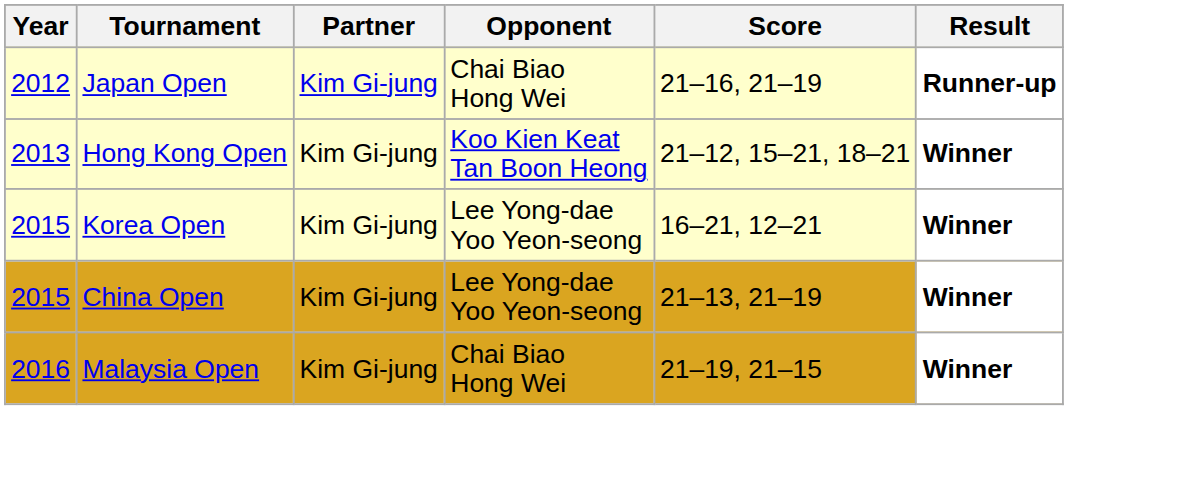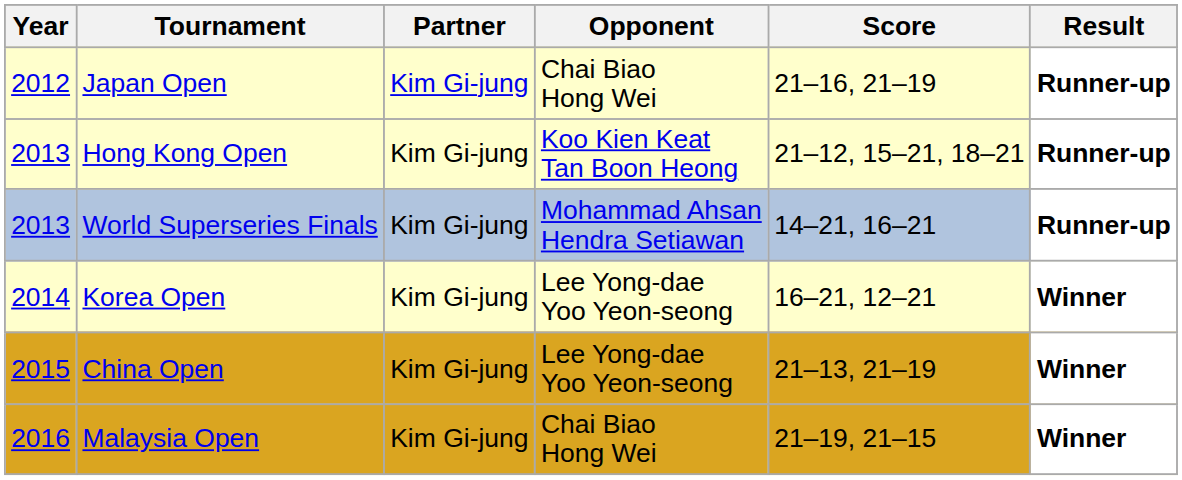 <table class="sortable wikitable" style="font-size: 90%;">
 <tr>
 <th>Year</th>
 <th>Tournament</th>
 <th>Partner</th>
 <th>Opponent</th>
 <th>Score</th>
 <th>Result</th>
 </tr>
 <tr style="background:#FFFFCC">
 <td align="center"><a href='#'>2012</a></td>
 <td align="left"><a href='#'>Japan Open</a></td>
 <td align="left"> <a href='#'>Kim Gi-jung</a></td>
 <td align="left"> Chai Biao <br>  Hong Wei</td>
 <td align="left">21–16, 21–19</td>
 <td style="text-align:left; background:white"> <strong>Runner-up</strong></td>
 </tr>
 <tr style="background:#FFFFCC">
 <td align="center"><a href='#'>2013</a></td>
 <td align="left"><a href='#'>Hong Kong Open</a></td>
 <td align="left"> Kim Gi-jung</td>
 <td align="left"> <a href='#'>Koo Kien Keat</a> <br>  <a href='#'>Tan Boon Heong</a></td>
 <td align="left">21–12, 15–21, 18–21</td>
-<td style="text-align:left; background:white"> <strong>Winner</strong></td>
+<td style="text-align:left; background:white"> <strong>Runner-up</strong></td>
+</tr>
+<tr style="background:#B0C4DE">
+<td align="center"><a href='#'>2013</a></td>
+<td align="left"><a href='#'>World Superseries Finals</a></td>
+<td align="left"> Kim Gi-jung</td>
+<td align="left"> <a href='#'>Mohammad Ahsan</a> <br>  <a href='#'>Hendra Setiawan</a></td>
+<td align="left">14–21, 16–21</td>
+<td style="text-align:left; background:white"> <strong>Runner-up</strong></td>
 </tr>
 <tr style="background:#FFFFCC">
-<td align="center"><a href='#'>2015</a></td>
+<td align="center"><a href='#'>2014</a></td>
 <td align="left"><a href='#'>Korea Open</a></td>
 <td align="left"> Kim Gi-jung</td>
 <td align="left"> Lee Yong-dae <br>  Yoo Yeon-seong</td>
 <td align="left">16–21, 12–21</td>
 <td style="text-align:left; background:white"> <strong>Winner</strong></td>
 </tr>
 <tr style="background:#DAA520">
 <td align="center"><a href='#'>2015</a></td>
 <td align="left"><a href='#'>China Open</a></td>
 <td align="left"> Kim Gi-jung</td>
 <td align="left"> Lee Yong-dae <br>  Yoo Yeon-seong</td>
 <td align="left">21–13, 21–19</td>
 <td style="text-align:left; background:white"> <strong>Winner</strong></td>
 </tr>
 <tr style="background:#DAA520">
 <td align="center"><a href='#'>2016</a></td>
 <td align="left"><a href='#'>Malaysia Open</a></td>
 <td align="left"> Kim Gi-jung</td>
 <td align="left"> Chai Biao <br>  Hong Wei</td>
 <td align="left">21–19, 21–15</td>
 <td style="text-align:left; background:white"> <strong>Winner</strong></td>
 </tr>
 </table>
